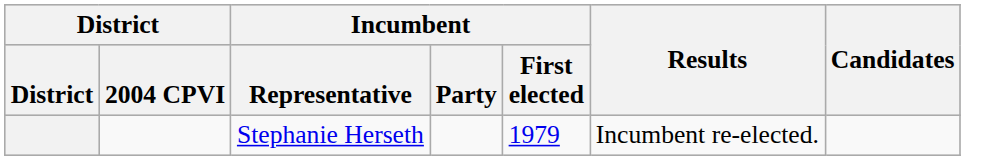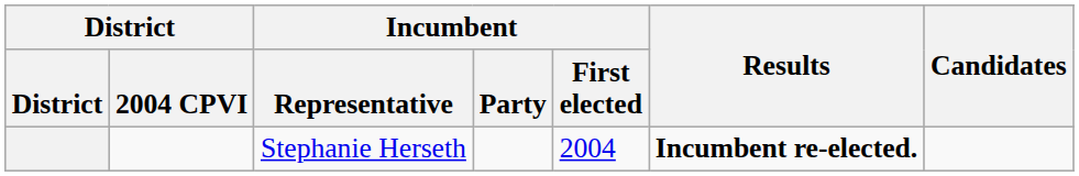 <table class=wikitable>
 <tr>
 <th colspan=2>District</th>
 <th colspan=3>Incumbent</th>
 <th rowspan=2>Results</th>
 <th rowspan=2>Candidates</th>
 </tr>
 <tr valign=bottom>
 <th>District</th>
 <th>2004 CPVI</th>
 <th>Representative</th>
 <th>Party</th>
 <th>First<br>elected</th>
 </tr>
 <tr>
 <th></th>
 <td></td>
 <td><a href='#'>Stephanie Herseth</a></td>
 <td></td>
-<td><a href='#'>1979</a></td>
-<td>Incumbent re-elected.</td>
+<td><a href='#'>2004</a></td>
+<td><strong>Incumbent re-elected.</strong></td>
 <td nowrap></td>
 </tr>
 </table>
